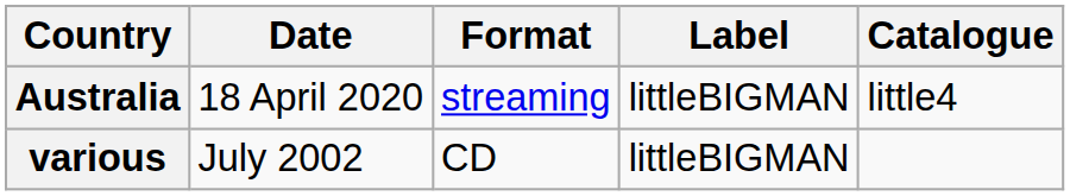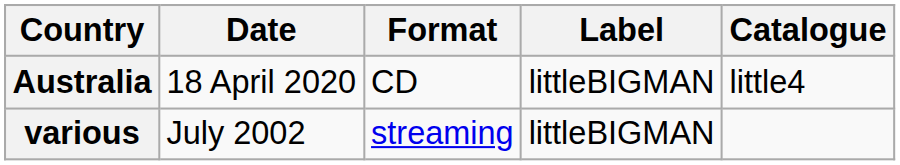 <table class="wikitable plainrowheaders">
 <tr>
 <th scope="col">Country</th>
 <th scope="col">Date</th>
 <th scope="col">Format</th>
 <th scope="col">Label</th>
 <th scope="col">Catalogue</th>
 </tr>
 <tr>
 <th scope="row">Australia</th>
 <td>18 April 2020</td>
-<td><a href='#'>streaming</a></td>
+<td>CD</td>
 <td>littleBIGMAN</td>
 <td>little4</td>
 </tr>
 <tr>
 <th scope="row">various</th>
 <td>July 2002</td>
-<td>CD</td>
+<td><a href='#'>streaming</a></td>
 <td>littleBIGMAN</td>
 <td></td>
 </tr>
 </table>
